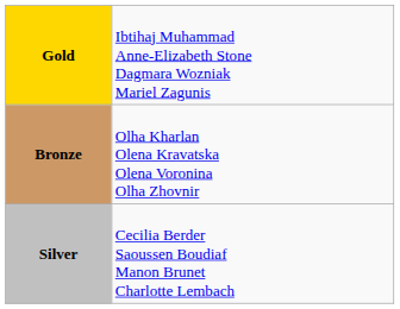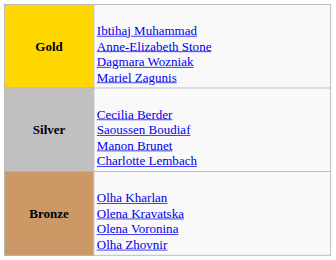 <table class="wikitable" style="text-align:center; font-size:110%;" width="35%">
 <tr>
 <td bgcolor="gold"><strong>Gold</strong></td>
 <td align=left><br><a href='#'>Ibtihaj Muhammad</a><br><a href='#'>Anne-Elizabeth Stone</a><br><a href='#'>Dagmara Wozniak</a><br><a href='#'>Mariel Zagunis</a></td>
 </tr>
 <tr>
+<td bgcolor="silver"><strong>Silver</strong></td>
+<td align=left><br><a href='#'>Cecilia Berder</a><br><a href='#'>Saoussen Boudiaf</a><br><a href='#'>Manon Brunet</a><br><a href='#'>Charlotte Lembach</a></td>
+</tr>
+<tr>
 <td bgcolor="#cc9966"><strong>Bronze</strong></td>
 <td align=left><br><a href='#'>Olha Kharlan</a><br><a href='#'>Olena Kravatska</a><br><a href='#'>Olena Voronina</a><br><a href='#'>Olha Zhovnir</a></td>
 </tr>
-<tr>
-<td bgcolor="silver"><strong>Silver</strong></td>
-<td align=left><br><a href='#'>Cecilia Berder</a><br><a href='#'>Saoussen Boudiaf</a><br><a href='#'>Manon Brunet</a><br><a href='#'>Charlotte Lembach</a></td>
-</tr>
 </table>
